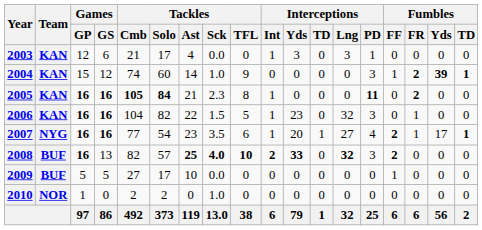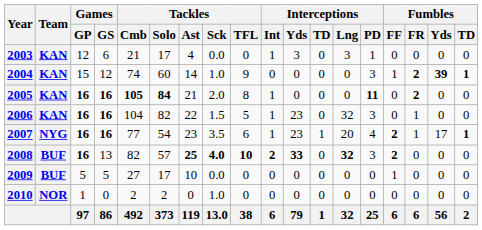 <table class="wikitable" style="text-align:center">
 <tr>
 <th rowspan="2">Year</th>
 <th rowspan="2">Team</th>
 <th colspan="2">Games</th>
 <th colspan="5">Tackles</th>
 <th colspan="5">Interceptions</th>
 <th colspan="4">Fumbles</th>
 </tr>
 <tr>
 <th>GP</th>
 <th>GS</th>
 <th>Cmb</th>
 <th>Solo</th>
 <th>Ast</th>
 <th>Sck</th>
 <th>TFL</th>
 <th>Int</th>
 <th>Yds</th>
 <th>TD</th>
 <th>Lng</th>
 <th>PD</th>
 <th>FF</th>
 <th>FR</th>
 <th>Yds</th>
 <th>TD</th>
 </tr>
 <tr>
 <th><a href='#'>2003</a></th>
 <th><a href='#'>KAN</a></th>
 <td>12</td>
 <td>6</td>
 <td>21</td>
 <td>17</td>
 <td>4</td>
 <td>0.0</td>
 <td>0</td>
 <td>1</td>
 <td>3</td>
 <td>0</td>
 <td>3</td>
 <td>1</td>
 <td>0</td>
 <td>0</td>
 <td>0</td>
 <td>0</td>
 </tr>
 <tr>
 <th><a href='#'>2004</a></th>
 <th><a href='#'>KAN</a></th>
 <td>15</td>
 <td>12</td>
 <td>74</td>
 <td>60</td>
 <td>14</td>
 <td>1.0</td>
 <td>9</td>
 <td>0</td>
 <td>0</td>
 <td>0</td>
 <td>0</td>
 <td>3</td>
 <td>1</td>
 <td><strong>2</strong></td>
 <td><strong>39</strong></td>
 <td><strong>1</strong></td>
 </tr>
 <tr>
 <th><a href='#'>2005</a></th>
 <th><a href='#'>KAN</a></th>
 <td><strong>16</strong></td>
 <td><strong>16</strong></td>
 <td><strong>105</strong></td>
 <td><strong>84</strong></td>
 <td>21</td>
-<td>2.3</td>
+<td>2.0</td>
 <td>8</td>
 <td>1</td>
 <td>0</td>
 <td>0</td>
 <td>0</td>
 <td><strong>11</strong></td>
 <td>0</td>
 <td><strong>2</strong></td>
 <td>0</td>
 <td>0</td>
 </tr>
 <tr>
 <th><a href='#'>2006</a></th>
 <th><a href='#'>KAN</a></th>
 <td><strong>16</strong></td>
 <td><strong>16</strong></td>
 <td>104</td>
 <td>82</td>
 <td>22</td>
 <td>1.5</td>
 <td>5</td>
 <td>1</td>
 <td>23</td>
 <td>0</td>
 <td>32</td>
 <td>3</td>
 <td>0</td>
 <td>1</td>
 <td>0</td>
 <td>0</td>
 </tr>
 <tr>
 <th><a href='#'>2007</a></th>
 <th><a href='#'>NYG</a></th>
 <td><strong>16</strong></td>
 <td><strong>16</strong></td>
 <td>77</td>
 <td>54</td>
 <td>23</td>
 <td>3.5</td>
 <td>6</td>
 <td>1</td>
+<td>23</td>
+<td>1</td>
 <td>20</td>
-<td>1</td>
-<td>27</td>
 <td>4</td>
 <td><strong>2</strong></td>
 <td>1</td>
 <td>17</td>
 <td><strong>1</strong></td>
 </tr>
 <tr>
 <th><a href='#'>2008</a></th>
 <th><a href='#'>BUF</a></th>
 <td><strong>16</strong></td>
 <td>13</td>
 <td>82</td>
 <td>57</td>
 <td><strong>25</strong></td>
 <td><strong>4.0</strong></td>
 <td><strong>10</strong></td>
 <td><strong>2</strong></td>
 <td><strong>33</strong></td>
 <td>0</td>
 <td><strong>32</strong></td>
 <td>3</td>
 <td><strong>2</strong></td>
 <td>0</td>
 <td>0</td>
 <td>0</td>
 </tr>
 <tr>
 <th><a href='#'>2009</a></th>
 <th><a href='#'>BUF</a></th>
 <td>5</td>
 <td>5</td>
 <td>27</td>
 <td>17</td>
 <td>10</td>
 <td>0.0</td>
 <td>0</td>
 <td>0</td>
 <td>0</td>
 <td>0</td>
 <td>0</td>
 <td>0</td>
 <td>1</td>
 <td>0</td>
 <td>0</td>
 <td>0</td>
 </tr>
 <tr>
 <th><a href='#'>2010</a></th>
 <th><a href='#'>NOR</a></th>
 <td>1</td>
 <td>0</td>
 <td>2</td>
 <td>2</td>
 <td>0</td>
 <td>1.0</td>
 <td>0</td>
 <td>0</td>
 <td>0</td>
 <td>0</td>
 <td>0</td>
 <td>0</td>
 <td>0</td>
 <td>0</td>
 <td>0</td>
 <td>0</td>
 </tr>
 <tr>
 <th colspan="2"></th>
 <th>97</th>
 <th>86</th>
 <th>492</th>
 <th>373</th>
 <th>119</th>
 <th>13.0</th>
 <th>38</th>
 <th>6</th>
 <th>79</th>
 <th>1</th>
 <th>32</th>
 <th>25</th>
 <th>6</th>
 <th>6</th>
 <th>56</th>
 <th>2</th>
 </tr>
 </table>
